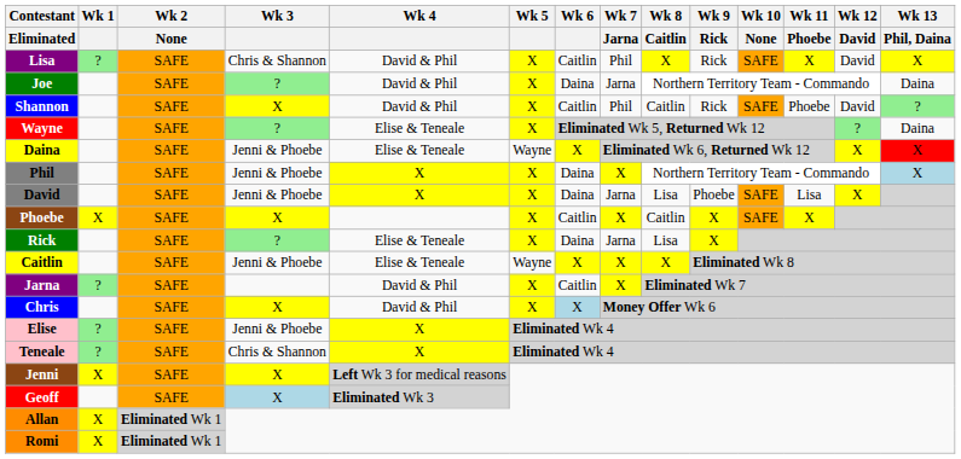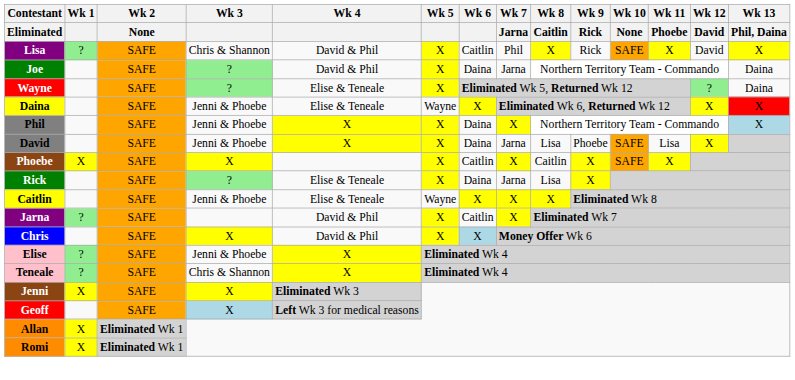 <table class="wikitable" style="text-align:center">
 <tr>
 <th>Contestant</th>
 <th>Wk 1</th>
 <th>Wk 2</th>
 <th>Wk 3</th>
 <th>Wk 4</th>
 <th>Wk 5</th>
 <th>Wk 6</th>
 <th>Wk 7</th>
 <th>Wk 8</th>
 <th>Wk 9</th>
 <th>Wk 10</th>
 <th>Wk 11</th>
 <th>Wk 12</th>
 <th>Wk 13</th>
 </tr>
 <tr>
 <th>Eliminated</th>
 <th></th>
 <th>None</th>
 <th></th>
 <th></th>
 <th></th>
 <th></th>
 <th>Jarna</th>
 <th>Caitlin</th>
 <th>Rick</th>
 <th>None</th>
 <th>Phoebe</th>
 <th>David</th>
 <th>Phil, Daina</th>
 </tr>
 <tr>
 <td style="background:purple;color:white;"><strong>Lisa</strong></td>
 <td style="background:lightgreen;">?</td>
 <td style="background:orange;">SAFE</td>
 <td>Chris & Shannon</td>
 <td>David & Phil</td>
 <td style="background:yellow;">X</td>
 <td>Caitlin</td>
 <td>Phil</td>
 <td style="background:yellow;">X</td>
 <td>Rick</td>
 <td style="background:orange;">SAFE</td>
 <td style="background:yellow;">X</td>
 <td>David</td>
 <td style="background:yellow;">X</td>
 </tr>
 <tr>
 <td style="background:green;color:white;"><strong>Joe</strong></td>
 <td></td>
 <td style="background:orange;">SAFE</td>
 <td style="background:lightgreen;">?</td>
 <td>David & Phil</td>
 <td style="background:yellow;">X</td>
 <td>Daina</td>
 <td>Jarna</td>
 <td colspan=5 style="background:white;">Northern Territory Team - Commando</td>
 <td>Daina</td>
-</tr>
-<tr>
-<td style="background:blue;color:white;"><strong>Shannon</strong></td>
-<td></td>
-<td style="background:orange;">SAFE</td>
-<td style="background:yellow;">X</td>
-<td>David & Phil</td>
-<td style="background:yellow;">X</td>
-<td>Caitlin</td>
-<td>Phil</td>
-<td>Caitlin</td>
-<td>Rick</td>
-<td style="background:orange;">SAFE</td>
-<td>Phoebe</td>
-<td>David</td>
-<td style="background:lightgreen;">?</td>
 </tr>
 <tr>
 <td style="background:red;color:white;"><strong>Wayne</strong></td>
 <td></td>
 <td style="background:orange;">SAFE</td>
 <td style="background:lightgreen;">?</td>
 <td>Elise & Teneale</td>
 <td style="background:yellow;">X</td>
 <td style="background:lightgrey;text-align:left;" colspan=6><strong>Eliminated</strong> Wk 5, <strong>Returned</strong> Wk 12</td>
 <td style="background:lightgreen;">?</td>
 <td>Daina</td>
 </tr>
 <tr>
 <td style="background:yellow;"><strong>Daina</strong></td>
 <td></td>
 <td style="background:orange;">SAFE</td>
 <td>Jenni & Phoebe</td>
 <td>Elise & Teneale</td>
 <td>Wayne</td>
 <td style="background:yellow;">X</td>
 <td style="background:lightgrey;text-align:left;" colspan=5><strong>Eliminated</strong> Wk 6, <strong>Returned</strong> Wk 12</td>
 <td style="background:yellow;">X</td>
 <td style="background:red;">X</td>
 </tr>
 <tr>
 <td style="background:gray;"><strong>Phil</strong></td>
 <td></td>
 <td style="background:orange;">SAFE</td>
 <td>Jenni & Phoebe</td>
 <td style="background:yellow;">X</td>
 <td style="background:yellow;">X</td>
 <td>Daina</td>
 <td style="background:yellow;">X</td>
 <td colspan=5 style="background:white;">Northern Territory Team - Commando</td>
 <td style="background:lightblue;">X</td>
 </tr>
 <tr>
 <td style="background:gray;"><strong>David</strong></td>
 <td></td>
 <td style="background:orange;">SAFE</td>
 <td>Jenni & Phoebe</td>
 <td style="background:yellow;">X</td>
 <td style="background:yellow;">X</td>
 <td>Daina</td>
 <td>Jarna</td>
 <td>Lisa</td>
 <td>Phoebe</td>
 <td style="background:orange;">SAFE</td>
 <td>Lisa</td>
 <td style="background:yellow;">X</td>
 <td style="background:lightgrey;text-align:left;"></td>
 </tr>
 <tr>
 <td style="background:saddlebrown;color:white;"><strong>Phoebe</strong></td>
 <td style="background:yellow;">X</td>
 <td style="background:orange;">SAFE</td>
 <td style="background:yellow;">X</td>
 <td></td>
 <td style="background:yellow;">X</td>
 <td>Caitlin</td>
 <td style="background:yellow;">X</td>
 <td>Caitlin</td>
 <td style="background:yellow;">X</td>
 <td style="background:orange;">SAFE</td>
 <td style="background:yellow;">X</td>
 <td style="background:lightgrey;text-align:left;" colspan=2></td>
 </tr>
 <tr>
 <td style="background:green;color:white;"><strong>Rick</strong></td>
 <td></td>
 <td style="background:orange;">SAFE</td>
 <td style="background:lightgreen;">?</td>
 <td>Elise & Teneale</td>
 <td style="background:yellow;">X</td>
 <td>Daina</td>
 <td>Jarna</td>
 <td>Lisa</td>
 <td style="background:yellow;">X</td>
 <td style="background:lightgrey;text-align:left;" colspan=4></td>
 </tr>
 <tr>
 <td style="background:yellow;"><strong>Caitlin</strong></td>
 <td></td>
 <td style="background:orange;">SAFE</td>
 <td>Jenni & Phoebe</td>
 <td>Elise & Teneale</td>
 <td>Wayne</td>
 <td style="background:yellow;">X</td>
 <td style="background:yellow;">X</td>
 <td style="background:yellow;">X</td>
 <td style="background:lightgrey;text-align:left;" colspan=5><strong>Eliminated</strong> Wk 8</td>
 </tr>
 <tr>
 <td style="background:purple;color:white;"><strong>Jarna</strong></td>
 <td style="background:lightgreen;">?</td>
 <td style="background:orange;">SAFE</td>
 <td></td>
 <td>David & Phil</td>
 <td style="background:yellow;">X</td>
 <td>Caitlin</td>
 <td style="background:yellow;">X</td>
 <td style="background:lightgrey;text-align:left;" colspan=6><strong>Eliminated</strong> Wk 7</td>
 </tr>
 <tr>
 <td style="background:blue;color:white;"><strong>Chris</strong></td>
 <td></td>
 <td style="background:orange;">SAFE</td>
 <td style="background:yellow;">X</td>
 <td>David & Phil</td>
 <td style="background:yellow;">X</td>
 <td style="background:lightblue;">X</td>
 <td style="background:lightgrey;text-align:left;" colspan=7><strong>Money Offer</strong> Wk 6</td>
 </tr>
 <tr>
 <td style="background:pink;"><strong>Elise</strong></td>
 <td style="background:lightgreen;">?</td>
 <td style="background:orange;">SAFE</td>
 <td>Jenni & Phoebe</td>
 <td style="background:yellow;">X</td>
 <td style="background:lightgrey;text-align:left;" colspan=9><strong>Eliminated</strong> Wk 4</td>
 </tr>
 <tr>
 <td style="background:pink;"><strong>Teneale</strong></td>
 <td style="background:lightgreen;">?</td>
 <td style="background:orange;">SAFE</td>
 <td>Chris & Shannon</td>
 <td style="background:yellow;">X</td>
 <td style="background:lightgrey;text-align:left;" colspan=9><strong>Eliminated</strong> Wk 4</td>
 </tr>
 <tr>
 <td style="background:saddlebrown;color:white;"><strong>Jenni</strong></td>
 <td style="background:yellow;">X</td>
 <td style="background:orange;">SAFE</td>
 <td style="background:yellow;">X</td>
-<td style="background:lightgrey;text-align:left;"><strong>Left</strong> Wk 3 for medical reasons</td>
+<td style="background:lightgrey;text-align:left;"><strong>Eliminated</strong> Wk 3</td>
 </tr>
 <tr>
 <td style="background:red;color:white;"><strong>Geoff</strong></td>
 <td></td>
 <td style="background:orange;">SAFE</td>
 <td style="background:lightblue;">X</td>
-<td style="background:lightgrey;text-align:left;"><strong>Eliminated</strong> Wk 3</td>
+<td style="background:lightgrey;text-align:left;"><strong>Left</strong> Wk 3 for medical reasons</td>
 </tr>
 <tr>
 <td style="background:darkorange;"><strong>Allan</strong></td>
 <td style="background:yellow;">X</td>
 <td style="background:lightgrey;text-align:left;"><strong>Eliminated</strong> Wk 1</td>
 </tr>
 <tr>
 <td style="background:darkorange;"><strong>Romi</strong></td>
 <td style="background:yellow;">X</td>
 <td style="background:lightgrey;text-align:left;"><strong>Eliminated</strong> Wk 1</td>
 </tr>
 </table>
